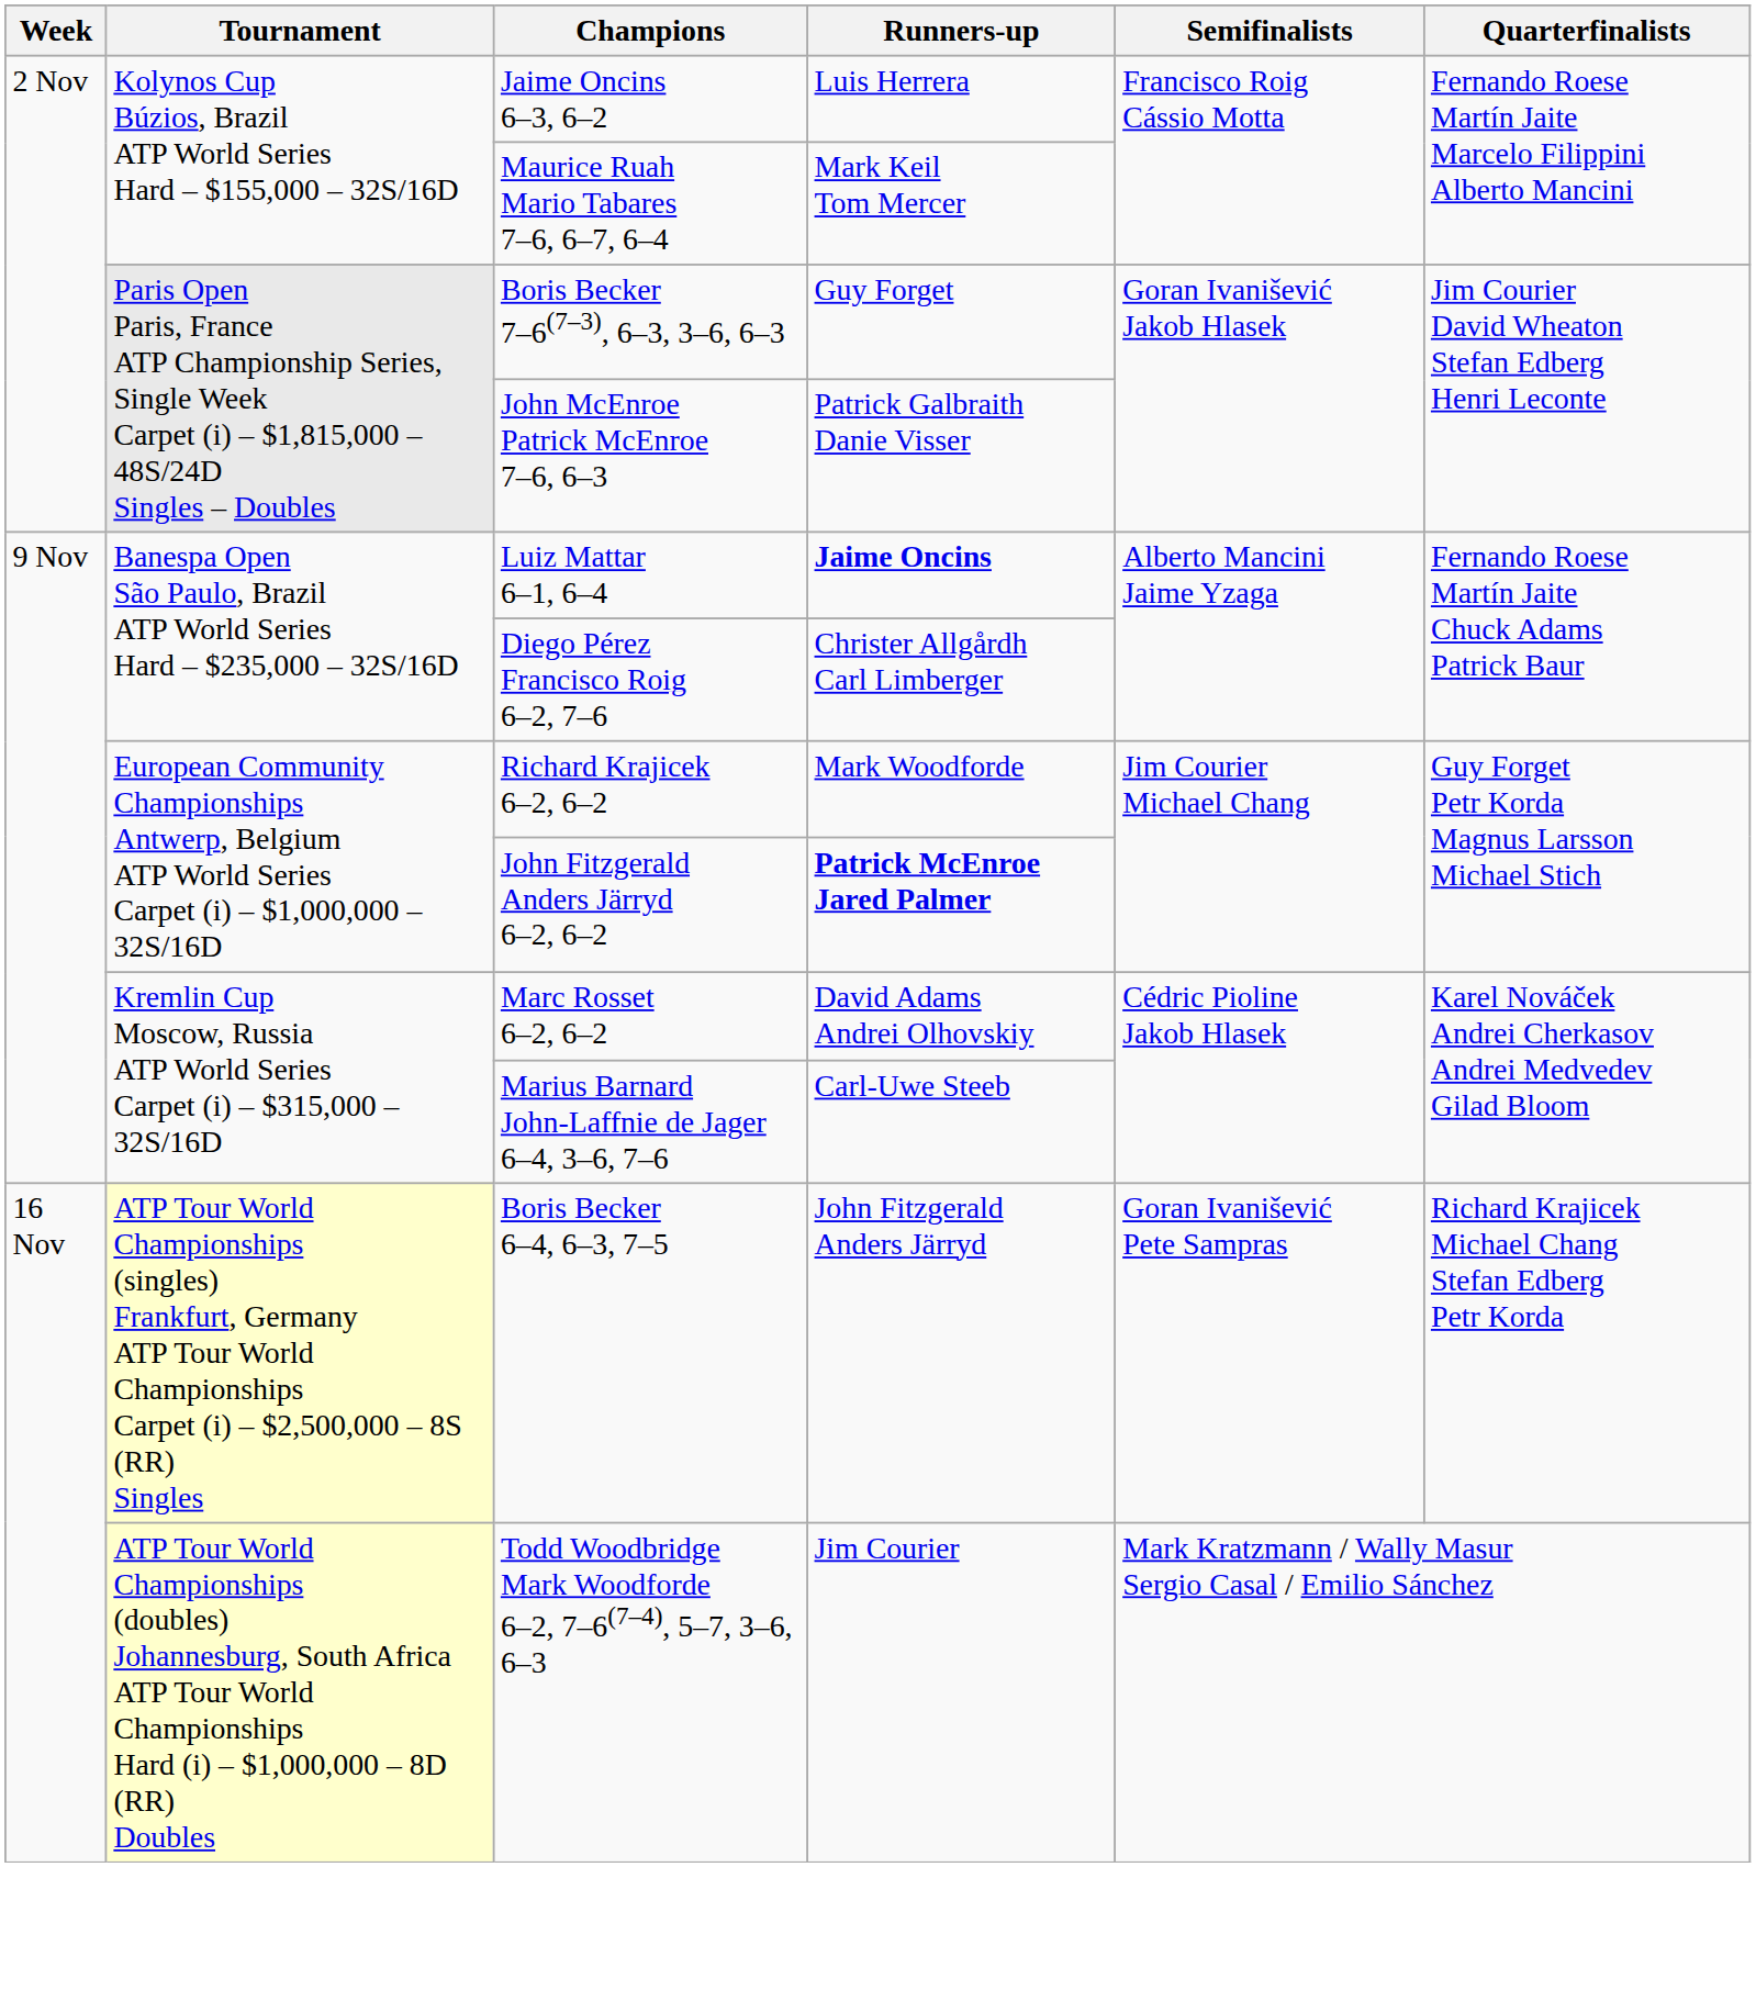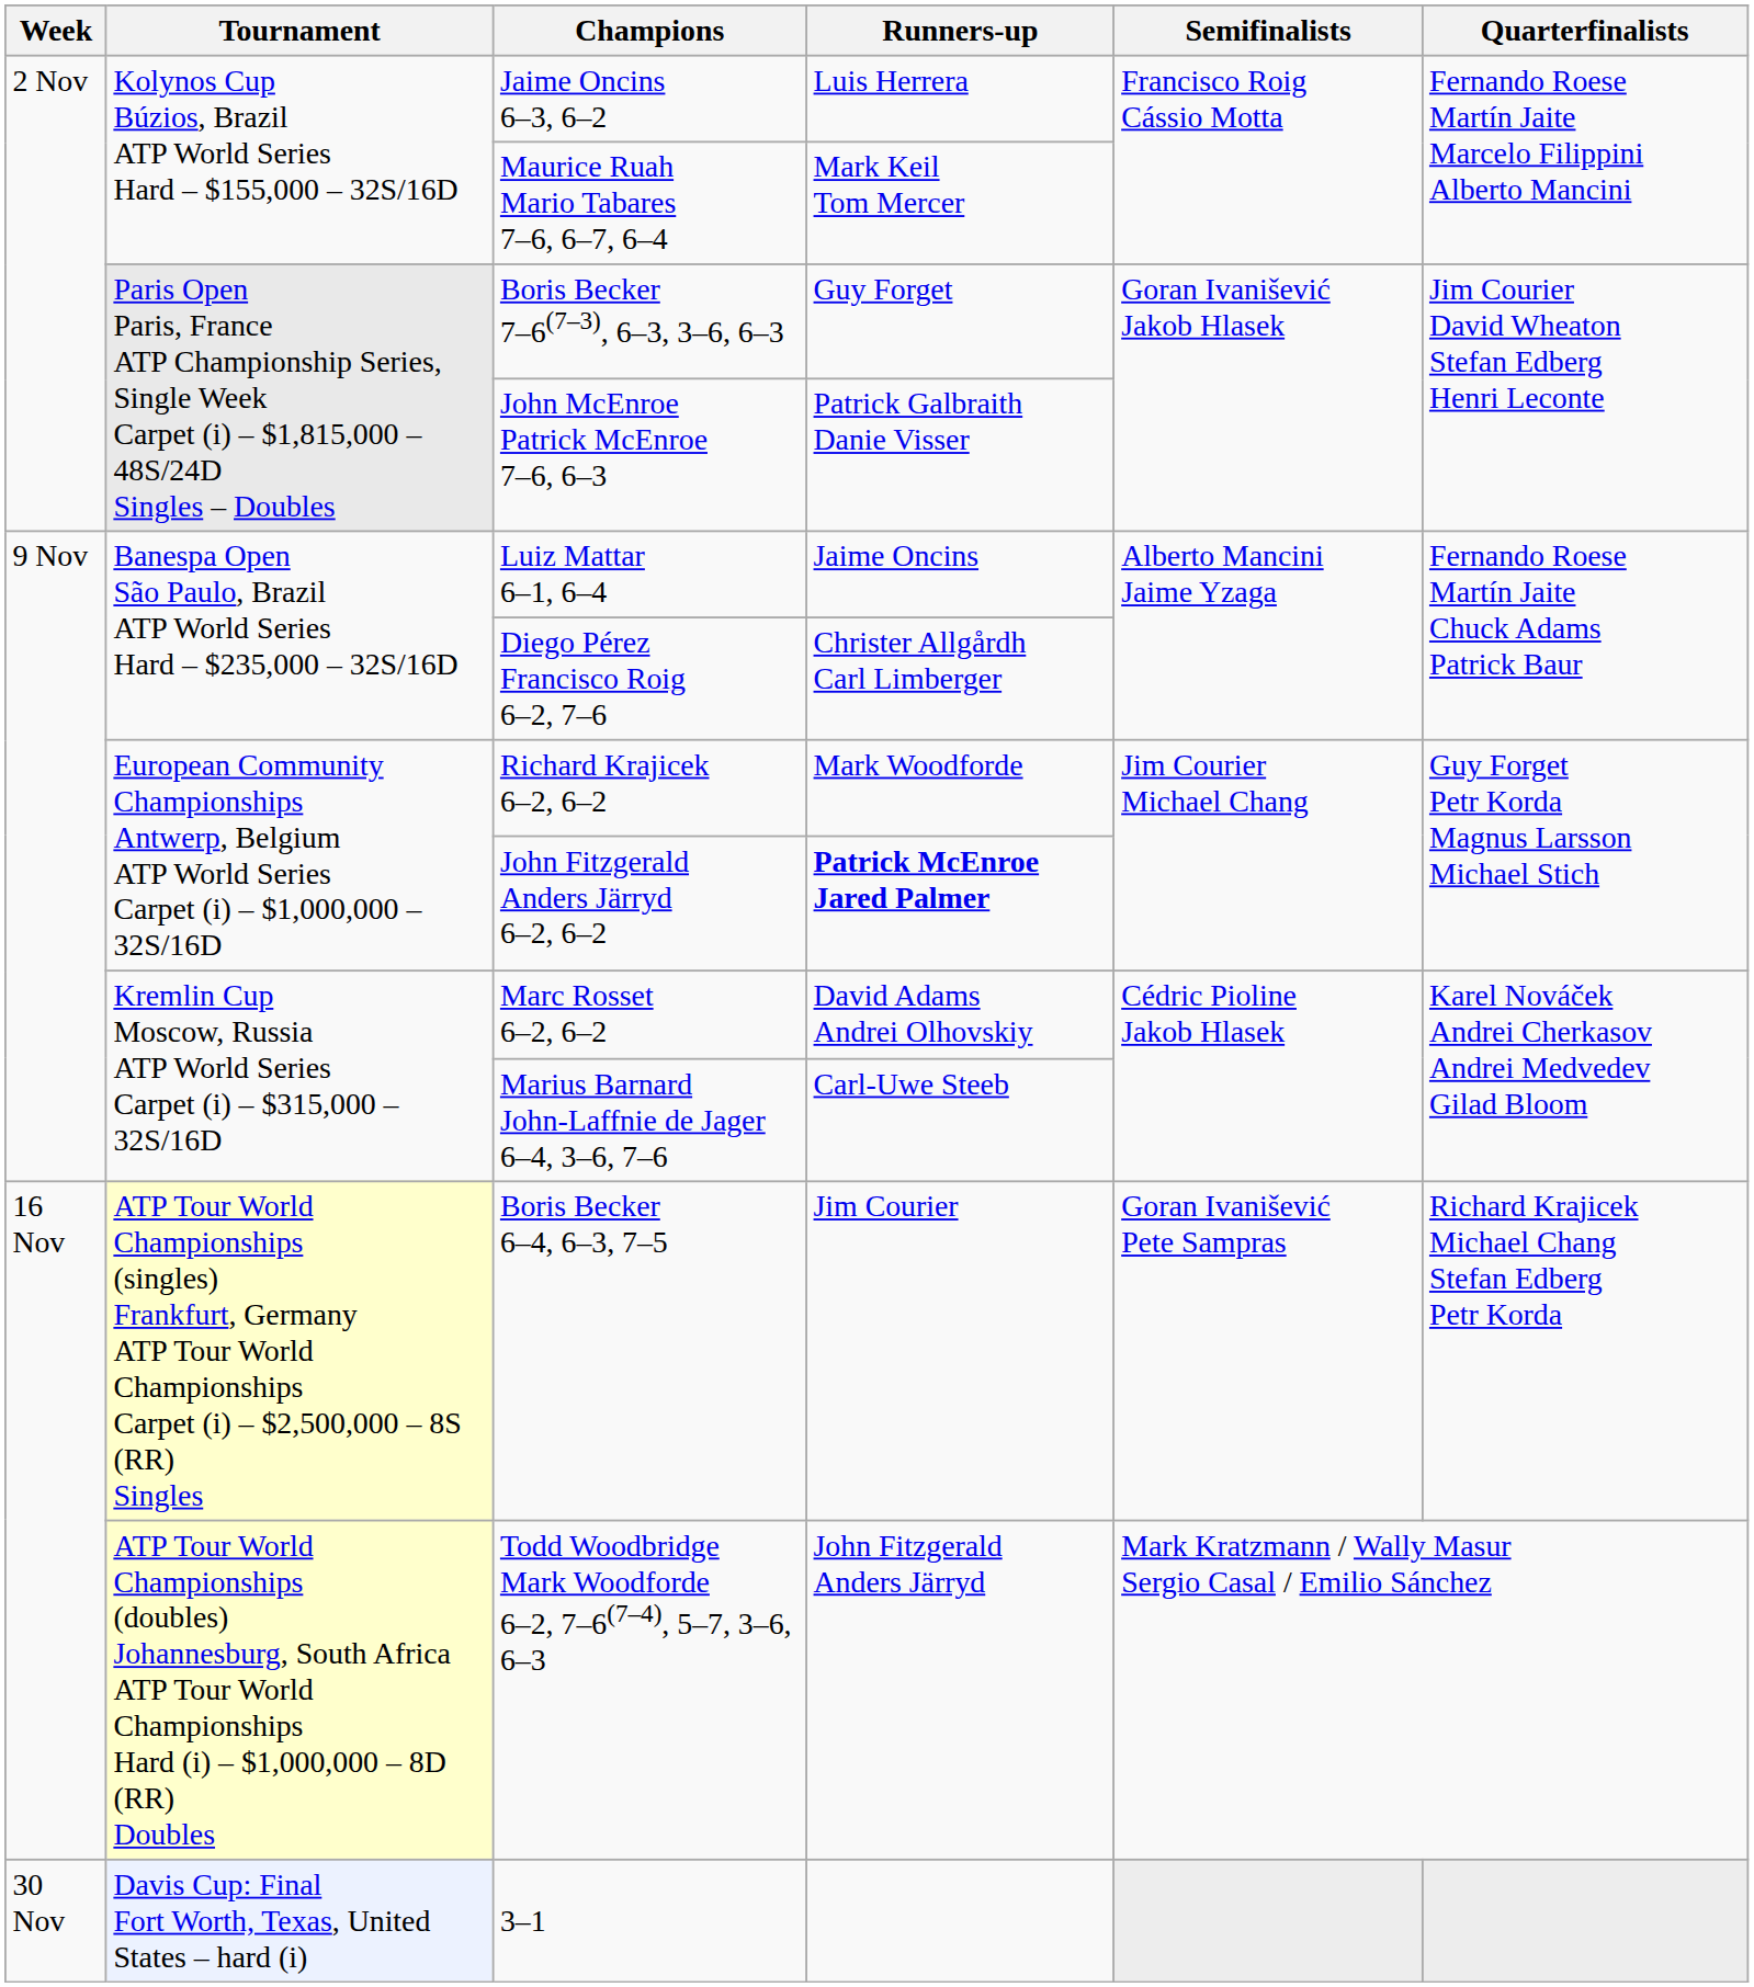 <table class=wikitable style=font-size:95%>
 <tr>
 <th style="width:48px;">Week</th>
 <th style="width:248px;">Tournament</th>
 <th style="width:200px;">Champions</th>
 <th style="width:200px;">Runners-up</th>
 <th style="width:190px;">Semifinalists</th>
 <th style="width:190px;">Quarterfinalists</th>
 </tr>
 <tr valign=top>
 <td rowspan=4>2 Nov</td>
 <td rowspan=2><a href='#'>Kolynos Cup</a> <br> <a href='#'>Búzios</a>, Brazil<br>ATP World Series <br> Hard – $155,000 – 32S/16D</td>
 <td> <a href='#'>Jaime Oncins</a><br> 6–3, 6–2</td>
 <td> <a href='#'>Luis Herrera</a></td>
 <td rowspan=2> <a href='#'>Francisco Roig</a><br> <a href='#'>Cássio Motta</a></td>
 <td rowspan=2> <a href='#'>Fernando Roese</a><br> <a href='#'>Martín Jaite</a><br> <a href='#'>Marcelo Filippini</a><br> <a href='#'>Alberto Mancini</a></td>
 </tr>
 <tr valign=top>
 <td> <a href='#'>Maurice Ruah</a> <br>  <a href='#'>Mario Tabares</a><br> 7–6, 6–7, 6–4</td>
 <td> <a href='#'>Mark Keil</a> <br>  <a href='#'>Tom Mercer</a></td>
 </tr>
 <tr valign=top>
 <td bgcolor=#E9E9E9 rowspan=2><a href='#'>Paris Open</a> <br> Paris, France<br>ATP Championship Series, Single Week <br> Carpet (i) – $1,815,000 – 48S/24D <br> <a href='#'>Singles</a> – <a href='#'>Doubles</a></td>
 <td> <a href='#'>Boris Becker</a><br> 7–6<sup>(7–3)</sup>, 6–3, 3–6, 6–3</td>
 <td> <a href='#'>Guy Forget</a></td>
 <td rowspan=2> <a href='#'>Goran Ivanišević</a><br> <a href='#'>Jakob Hlasek</a></td>
 <td rowspan=2> <a href='#'>Jim Courier</a><br> <a href='#'>David Wheaton</a><br> <a href='#'>Stefan Edberg</a><br> <a href='#'>Henri Leconte</a></td>
 </tr>
 <tr valign=top>
 <td> <a href='#'>John McEnroe</a> <br>  <a href='#'>Patrick McEnroe</a><br> 7–6, 6–3</td>
 <td> <a href='#'>Patrick Galbraith</a> <br>  <a href='#'>Danie Visser</a></td>
 </tr>
 <tr valign=top>
 <td rowspan=6>9 Nov</td>
 <td rowspan=2><a href='#'>Banespa Open</a> <br> <a href='#'>São Paulo</a>, Brazil<br>ATP World Series <br> Hard – $235,000 – 32S/16D</td>
 <td> <a href='#'>Luiz Mattar</a><br> 6–1, 6–4</td>
-<td><strong> <a href='#'>Jaime Oncins</a></strong></td>
+<td> <a href='#'>Jaime Oncins</a></td>
 <td rowspan=2> <a href='#'>Alberto Mancini</a><br> <a href='#'>Jaime Yzaga</a></td>
 <td rowspan=2> <a href='#'>Fernando Roese</a><br> <a href='#'>Martín Jaite</a><br> <a href='#'>Chuck Adams</a><br> <a href='#'>Patrick Baur</a></td>
 </tr>
 <tr valign=top>
 <td> <a href='#'>Diego Pérez</a> <br>  <a href='#'>Francisco Roig</a><br> 6–2, 7–6</td>
 <td> <a href='#'>Christer Allgårdh</a> <br>  <a href='#'>Carl Limberger</a></td>
 </tr>
 <tr valign=top>
 <td rowspan=2><a href='#'>European Community Championships</a> <br> <a href='#'>Antwerp</a>, Belgium<br>ATP World Series <br> Carpet (i) – $1,000,000 – 32S/16D</td>
 <td> <a href='#'>Richard Krajicek</a><br> 6–2, 6–2</td>
 <td> <a href='#'>Mark Woodforde</a></td>
 <td rowspan=2> <a href='#'>Jim Courier</a><br> <a href='#'>Michael Chang</a></td>
 <td rowspan=2> <a href='#'>Guy Forget</a><br> <a href='#'>Petr Korda</a><br> <a href='#'>Magnus Larsson</a><br> <a href='#'>Michael Stich</a></td>
 </tr>
 <tr valign=top>
 <td> <a href='#'>John Fitzgerald</a> <br>  <a href='#'>Anders Järryd</a><br> 6–2, 6–2</td>
 <td><strong> <a href='#'>Patrick McEnroe</a> <br>  <a href='#'>Jared Palmer</a></strong></td>
 </tr>
 <tr valign=top>
 <td rowspan=2><a href='#'>Kremlin Cup</a> <br> Moscow, Russia<br>ATP World Series <br> Carpet (i) – $315,000 – 32S/16D</td>
 <td> <a href='#'>Marc Rosset</a><br> 6–2, 6–2</td>
 <td> <a href='#'>David Adams</a> <br>  <a href='#'>Andrei Olhovskiy</a></td>
 <td rowspan=2> <a href='#'>Cédric Pioline</a><br> <a href='#'>Jakob Hlasek</a></td>
 <td rowspan=2> <a href='#'>Karel Nováček</a><br> <a href='#'>Andrei Cherkasov</a><br> <a href='#'>Andrei Medvedev</a><br> <a href='#'>Gilad Bloom</a></td>
 </tr>
 <tr valign=top>
 <td> <a href='#'>Marius Barnard</a> <br>  <a href='#'>John-Laffnie de Jager</a><br> 6–4, 3–6, 7–6</td>
 <td> <a href='#'>Carl-Uwe Steeb</a></td>
 </tr>
 <tr valign=top>
 <td rowspan=2>16 Nov</td>
 <td style="background:#FFFFCC;"><a href='#'>ATP Tour World Championships</a> <br> (singles) <br>  <a href='#'>Frankfurt</a>, Germany <br> ATP Tour World Championships <br> Carpet (i) – $2,500,000 – 8S (RR) <br> <a href='#'>Singles</a></td>
 <td> <a href='#'>Boris Becker</a> <br> 6–4, 6–3, 7–5</td>
-<td> <a href='#'>John Fitzgerald</a> <br> <a href='#'>Anders Järryd</a></td>
+<td> <a href='#'>Jim Courier</a></td>
 <td> <a href='#'>Goran Ivanišević</a> <br>  <a href='#'>Pete Sampras</a></td>
 <td>  <a href='#'>Richard Krajicek</a> <br>  <a href='#'>Michael Chang</a> <br>  <a href='#'>Stefan Edberg</a> <br>  <a href='#'>Petr Korda</a></td>
 </tr>
 <tr valign=top>
 <td style="background:#FFFFCC;"><a href='#'>ATP Tour World Championships</a> <br> (doubles) <br>  <a href='#'>Johannesburg</a>, South Africa <br> ATP Tour World Championships <br> Hard (i) – $1,000,000 – 8D (RR) <br> <a href='#'>Doubles</a></td>
 <td> <a href='#'>Todd Woodbridge</a> <br>  <a href='#'>Mark Woodforde</a> <br> 6–2, 7–6<sup>(7–4)</sup>, 5–7, 3–6, 6–3</td>
-<td> <a href='#'>Jim Courier</a></td>
+<td> <a href='#'>John Fitzgerald</a> <br> <a href='#'>Anders Järryd</a></td>
 <td colspan=2> <a href='#'>Mark Kratzmann</a> /  <a href='#'>Wally Masur</a> <br>  <a href='#'>Sergio Casal</a> /  <a href='#'>Emilio Sánchez</a></td>
 </tr>
+<tr valign=top>
+<td>30 Nov</td>
+<td style="background:#ECF2FF;"><a href='#'>Davis Cup: Final</a> <br> <a href='#'>Fort Worth, Texas</a>, United States – hard (i)</td>
+<td><br>3–1</td>
+<td></td>
+<td style="background:#ededed;"></td>
+<td style="background:#ededed;"></td>
+</tr>
 </table>
